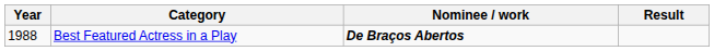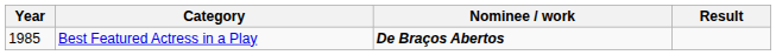 <table class=wikitable>
 <tr>
 <th Width=5%>Year</th>
 <th Width=32%>Category</th>
 <th Width=30%>Nominee / work</th>
 <th Width=10%>Result</th>
 </tr>
 <tr>
-<td>1988</td>
+<td>1985</td>
 <td><a href='#'>Best Featured Actress in a Play</a></td>
 <td><strong><em>De Braços Abertos</em></strong></td>
 <td></td>
 </tr>
 </table>
